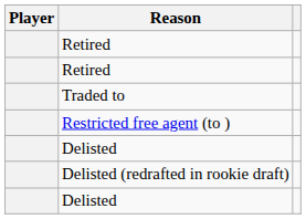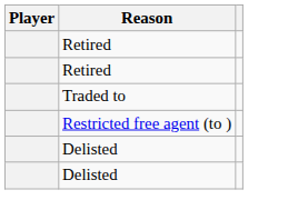 <table class="wikitable plainrowheaders">
 <tr>
 <th scope="col">Player</th>
 <th scope="col">Reason</th>
 <th scope="col"></th>
 </tr>
 <tr>
 <th scope="row"></th>
 <td>Retired</td>
 <td align="center"></td>
 </tr>
 <tr>
 <th scope="row"></th>
 <td>Retired</td>
 <td align="center"></td>
 </tr>
 <tr>
 <th scope="row"></th>
 <td>Traded to </td>
 <td align="center"></td>
 </tr>
 <tr>
 <th scope="row"></th>
 <td><a href='#'>Restricted free agent</a> (to )</td>
 <td align="center"></td>
 </tr>
 <tr>
 <th scope="row"></th>
 <td>Delisted</td>
 <td align="center"></td>
 </tr>
 <tr>
 <th scope="row"></th>
-<td>Delisted (redrafted in rookie draft)</td>
-<td align="center"></td>
-</tr>
-<tr>
-<th scope="row"></th>
 <td>Delisted</td>
 <td align="center"></td>
 </tr>
 </table>
